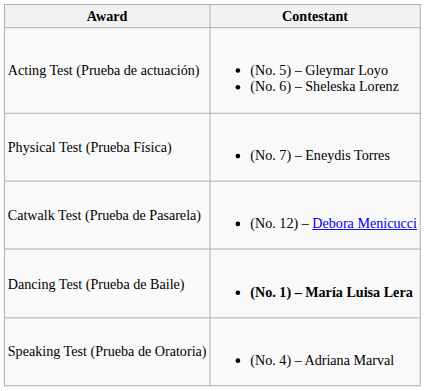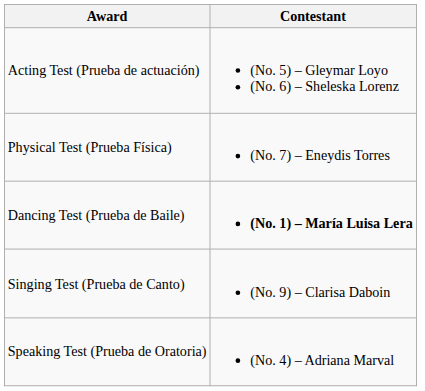 <table class="wikitable sortable" style="font-size: 95%;">
 <tr>
 <th>Award</th>
 <th>Contestant</th>
 </tr>
 <tr>
 <td>Acting Test (Prueba de actuación)</td>
 <td><br><ul><li> (No. 5) – Gleymar Loyo</li><li> (No. 6) – Sheleska Lorenz</li></ul></td>
 </tr>
 <tr>
 <td>Physical Test (Prueba Física)</td>
 <td><br><ul><li> (No. 7) – Eneydis Torres</li></ul></td>
 </tr>
 <tr>
-<td>Catwalk Test (Prueba de Pasarela)</td>
-<td><br><ul><li> (No. 12) – <a href='#'>Debora Menicucci</a></li></ul></td>
+<td>Dancing Test (Prueba de Baile)</td>
+<td><strong><br><ul><li> (No. 1) – María Luisa Lera</li></ul></strong></td>
 </tr>
 <tr>
-<td>Dancing Test (Prueba de Baile)</td>
-<td><strong><br><ul><li> (No. 1) – María Luisa Lera</li></ul></strong></td>
+<td>Singing Test (Prueba de Canto)</td>
+<td><br><ul><li> (No. 9) – Clarisa Daboin</li></ul></td>
 </tr>
 <tr>
 <td>Speaking Test (Prueba de Oratoria)</td>
 <td><br><ul><li> (No. 4) – Adriana Marval</li></ul></td>
 </tr>
 </table>
